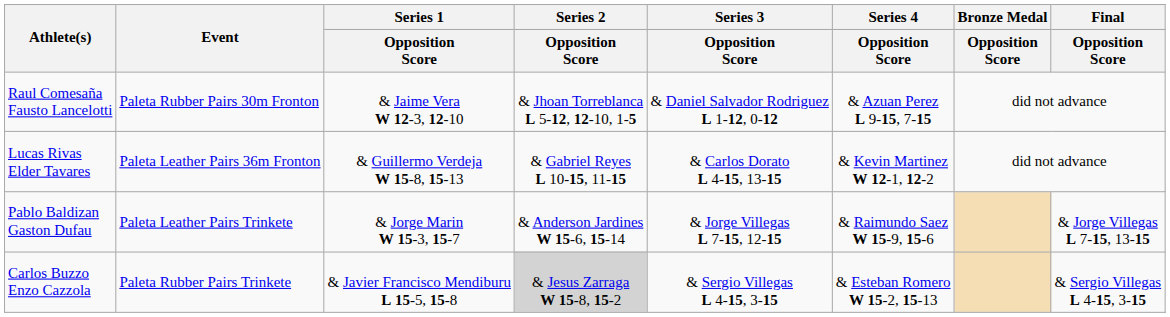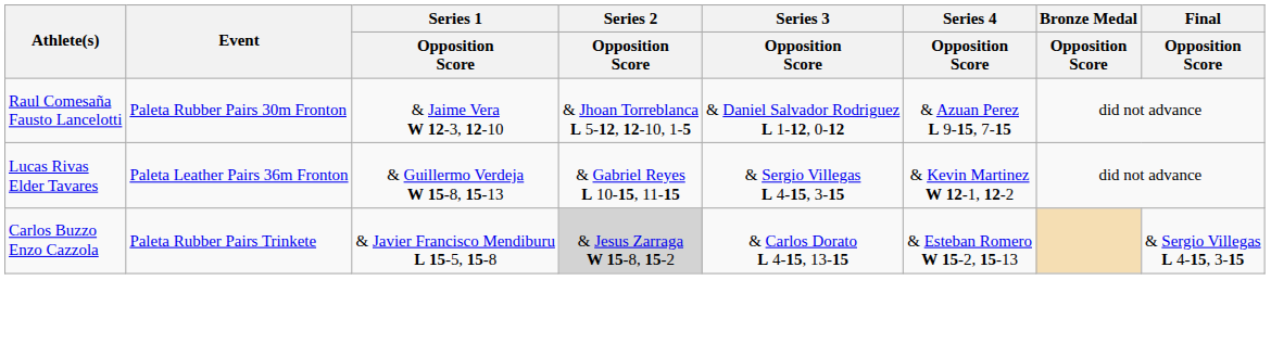 <table class="wikitable" style="font-size:90%">
 <tr>
 <th rowspan="2">Athlete(s)</th>
 <th rowspan="2">Event</th>
 <th>Series 1</th>
 <th>Series 2</th>
 <th>Series 3</th>
 <th>Series 4</th>
 <th>Bronze Medal</th>
 <th>Final</th>
 </tr>
 <tr>
 <th>Opposition <br> Score</th>
 <th>Opposition <br> Score</th>
 <th>Opposition <br> Score</th>
 <th>Opposition <br> Score</th>
 <th>Opposition <br> Score</th>
 <th>Opposition <br> Score</th>
 </tr>
 <tr>
 <td><a href='#'>Raul Comesaña</a><br><a href='#'>Fausto Lancelotti</a></td>
 <td><a href='#'>Paleta Rubber Pairs 30m Fronton</a></td>
 <td align=center> <br> & <a href='#'>Jaime Vera</a> <br><strong>W</strong> <strong>12</strong>-3, <strong>12</strong>-10</td>
 <td align=center> <br> & <a href='#'>Jhoan Torreblanca</a> <br><strong>L</strong> 5-<strong>12</strong>, <strong>12</strong>-10, 1-<strong>5</strong></td>
 <td align=center> <br> & <a href='#'>Daniel Salvador Rodriguez</a> <br><strong>L</strong> 1-<strong>12</strong>, 0-<strong>12</strong></td>
 <td align=center> <br> & <a href='#'>Azuan Perez</a><br><strong>L</strong> 9-<strong>15</strong>, 7-<strong>15</strong></td>
 <td align=center colspan=2>did not advance</td>
 </tr>
 <tr>
 <td><a href='#'>Lucas Rivas</a> <br> <a href='#'>Elder Tavares</a></td>
 <td><a href='#'>Paleta Leather Pairs 36m Fronton</a></td>
 <td align=center> <br> & <a href='#'>Guillermo Verdeja</a><br><strong>W</strong> <strong>15</strong>-8, <strong>15</strong>-13</td>
 <td align=center> <br> & <a href='#'>Gabriel Reyes</a><br><strong>L</strong> 10-<strong>15</strong>, 11-<strong>15</strong></td>
-<td align=center> <br> & <a href='#'>Carlos Dorato</a><br><strong>L</strong> 4-<strong>15</strong>, 13-<strong>15</strong></td>
+<td align=center> <br> & <a href='#'>Sergio Villegas</a><br><strong>L</strong> 4-<strong>15</strong>, 3-<strong>15</strong></td>
 <td align=center> <br> & <a href='#'>Kevin Martinez</a> <br><strong>W</strong> <strong>12</strong>-1, <strong>12</strong>-2</td>
 <td align=center colspan=2>did not advance</td>
-</tr>
-<tr>
-<td><a href='#'>Pablo Baldizan</a><br><a href='#'>Gaston Dufau</a></td>
-<td><a href='#'>Paleta Leather Pairs Trinkete</a></td>
-<td align=center> <br> & <a href='#'>Jorge Marin</a><br><strong>W</strong> <strong>15</strong>-3, <strong>15</strong>-7</td>
-<td align=center> <br> & <a href='#'>Anderson Jardines</a><br><strong>W</strong> <strong>15</strong>-6, <strong>15</strong>-14</td>
-<td align=center> <br> & <a href='#'>Jorge Villegas</a><br><strong>L</strong> 7-<strong>15</strong>, 12-<strong>15</strong></td>
-<td align=center> <br> & <a href='#'>Raimundo Saez</a><br><strong>W</strong> <strong>15</strong>-9, <strong>15</strong>-6</td>
-<td align=center bgcolor=wheat></td>
-<td align=center> <br> & <a href='#'>Jorge Villegas</a><br><strong>L</strong> 7-<strong>15</strong>, 13-<strong>15</strong><br></td>
 </tr>
 <tr>
 <td><a href='#'>Carlos Buzzo</a><br><a href='#'>Enzo Cazzola</a></td>
 <td><a href='#'>Paleta Rubber Pairs Trinkete</a></td>
 <td align=center> <br> & <a href='#'>Javier Francisco Mendiburu</a><br><strong>L</strong> <strong>15</strong>-5, <strong>15</strong>-8</td>
 <td align=center style="background: lightgrey;"> <br> & <a href='#'>Jesus Zarraga</a><br><strong>W</strong> <strong>15</strong>-8, <strong>15</strong>-2</td>
-<td align=center> <br> & <a href='#'>Sergio Villegas</a><br><strong>L</strong> 4-<strong>15</strong>, 3-<strong>15</strong></td>
+<td align=center> <br> & <a href='#'>Carlos Dorato</a><br><strong>L</strong> 4-<strong>15</strong>, 13-<strong>15</strong></td>
 <td align=center> <br> & <a href='#'>Esteban Romero</a><br><strong>W</strong> <strong>15</strong>-2, <strong>15</strong>-13</td>
 <td align=center bgcolor=wheat></td>
 <td align=center> <br> & <a href='#'>Sergio Villegas</a><br><strong>L</strong> 4-<strong>15</strong>, 3-<strong>15</strong><br></td>
 </tr>
 </table>
